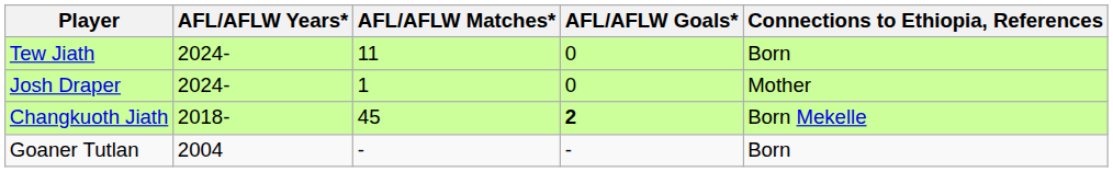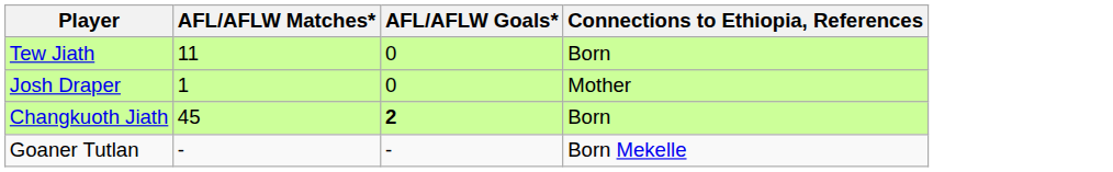 <table class="wikitable sortable">
 <tr>
 <th>Player</th>
-<th>AFL/AFLW Years*</th>
 <th>AFL/AFLW Matches*</th>
 <th>AFL/AFLW Goals*</th>
 <th>Connections to Ethiopia, References</th>
 </tr>
 <tr bgcolor=#CCFF99>
 <td><a href='#'>Tew Jiath</a></td>
-<td>2024-</td>
 <td>11</td>
 <td>0</td>
 <td>Born</td>
 </tr>
 <tr bgcolor=#CCFF99>
 <td><a href='#'>Josh Draper</a></td>
-<td>2024-</td>
 <td>1</td>
 <td>0</td>
 <td>Mother</td>
 </tr>
 <tr bgcolor=#CCFF99>
 <td><a href='#'>Changkuoth Jiath</a></td>
-<td>2018-</td>
 <td>45</td>
 <td><strong>2</strong></td>
-<td>Born <a href='#'>Mekelle</a></td>
+<td>Born</td>
 </tr>
 <tr>
 <td>Goaner Tutlan</td>
-<td>2004</td>
 <td>-</td>
 <td>-</td>
-<td>Born</td>
+<td>Born <a href='#'>Mekelle</a></td>
 </tr>
 </table>
